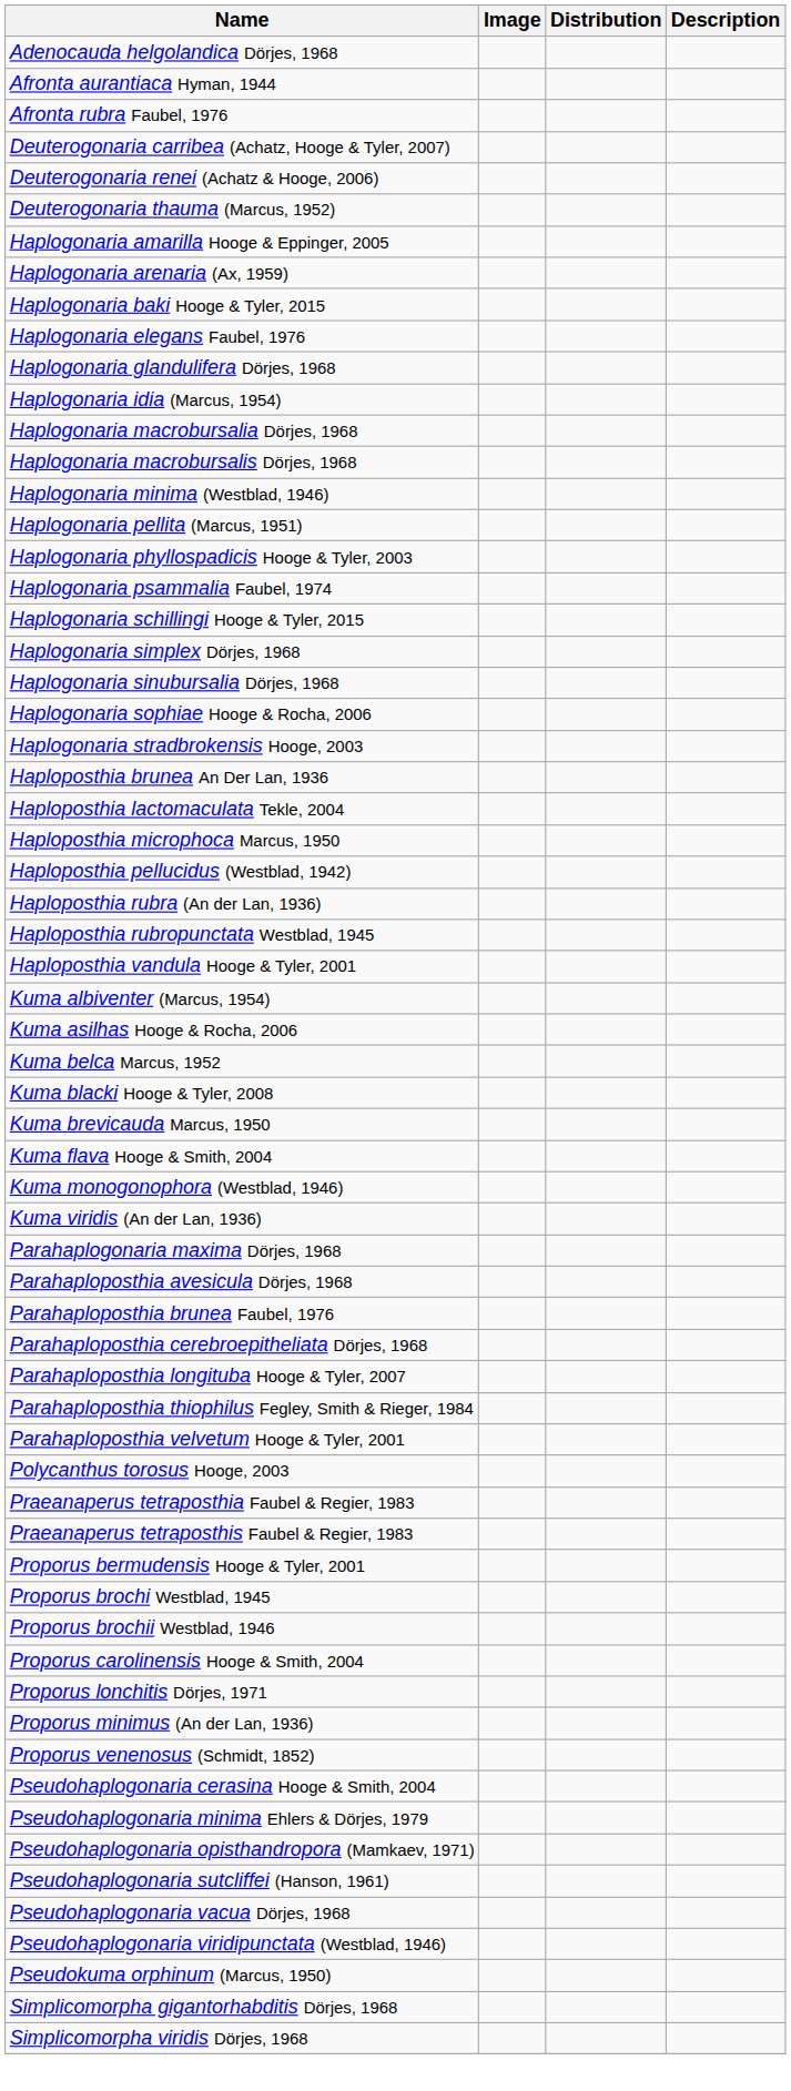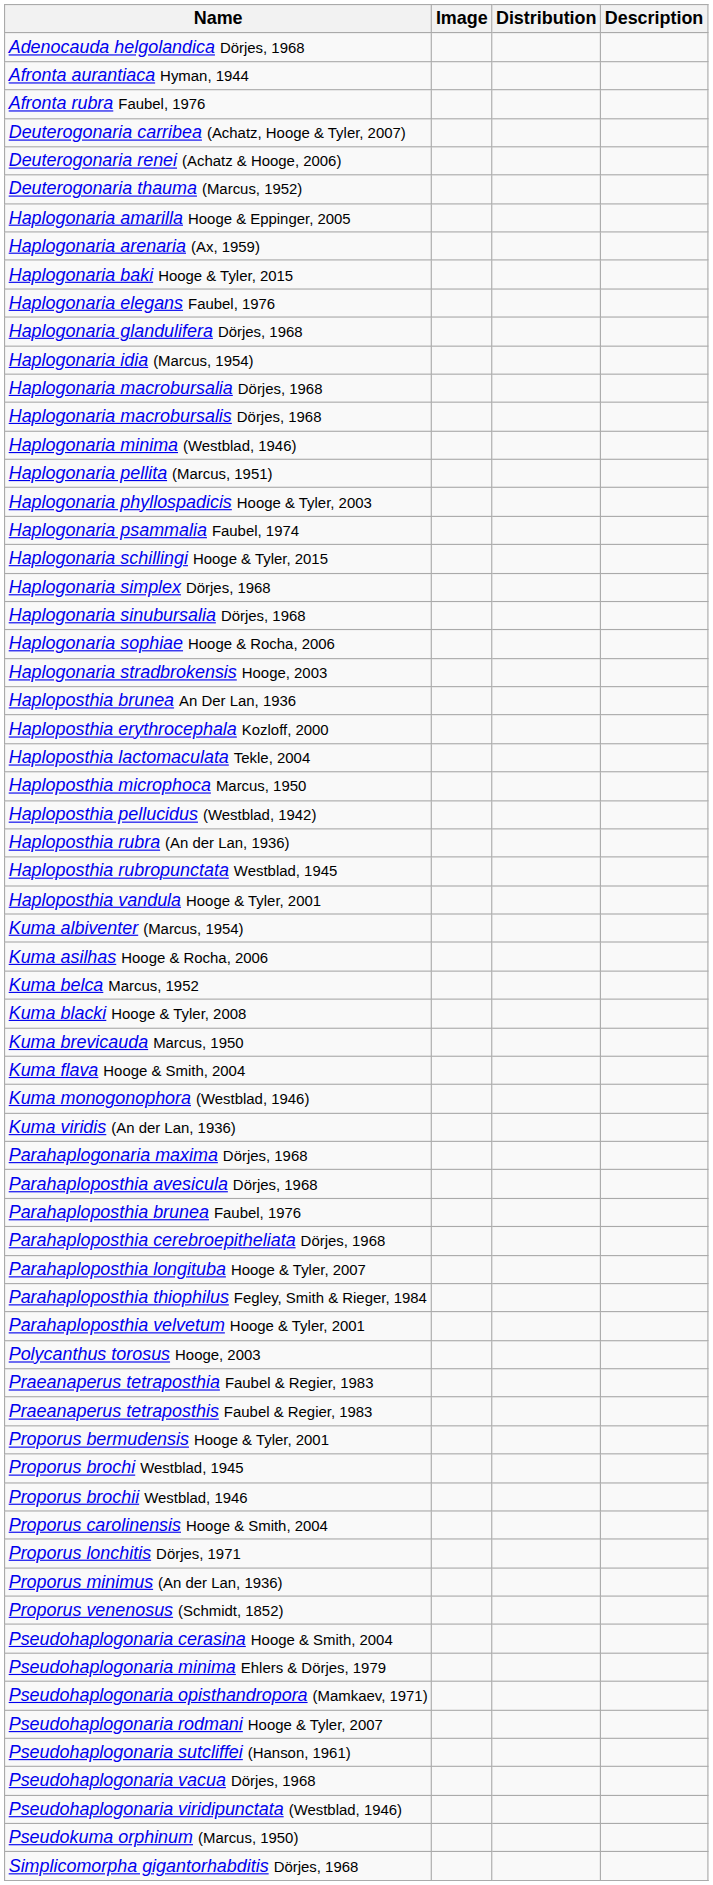 <table class="wikitable sortable" style="text-align:left;">
 <tr>
 <th scope="col">Name</th>
 <th scope="col">Image</th>
 <th scope="col">Distribution</th>
 <th scope="col">Description</th>
 </tr>
 <tr>
 <td scope="row" align="left"><em><a href='#'>Adenocauda helgolandica</a></em> <small>Dörjes, 1968</small></td>
 <td></td>
 <td></td>
 <td></td>
 </tr>
 <tr>
 <td scope="row" align="left"><em><a href='#'>Afronta aurantiaca</a></em> <small>Hyman, 1944</small></td>
 <td></td>
 <td></td>
 <td></td>
 </tr>
 <tr>
 <td scope="row" align="left"><em><a href='#'>Afronta rubra</a></em> <small>Faubel, 1976</small></td>
 <td></td>
 <td></td>
 <td></td>
 </tr>
 <tr>
 <td scope="row" align="left"><em><a href='#'>Deuterogonaria carribea</a></em> <small>(Achatz, Hooge & Tyler, 2007)</small></td>
 <td></td>
 <td></td>
 <td></td>
 </tr>
 <tr>
 <td scope="row" align="left"><em><a href='#'>Deuterogonaria renei</a></em> <small>(Achatz & Hooge, 2006)</small></td>
 <td></td>
 <td></td>
 <td></td>
 </tr>
 <tr>
 <td scope="row" align="left"><em><a href='#'>Deuterogonaria thauma</a></em> <small>(Marcus, 1952)</small></td>
 <td></td>
 <td></td>
 <td></td>
 </tr>
 <tr>
 <td scope="row" align="left"><em><a href='#'>Haplogonaria amarilla</a></em> <small>Hooge & Eppinger, 2005</small></td>
 <td></td>
 <td></td>
 <td></td>
 </tr>
 <tr>
 <td scope="row" align="left"><em><a href='#'>Haplogonaria arenaria</a></em> <small>(Ax, 1959)</small></td>
 <td></td>
 <td></td>
 <td></td>
 </tr>
 <tr>
 <td scope="row" align="left"><em><a href='#'>Haplogonaria baki</a></em> <small>Hooge & Tyler, 2015</small></td>
 <td></td>
 <td></td>
 <td></td>
 </tr>
 <tr>
 <td scope="row" align="left"><em><a href='#'>Haplogonaria elegans</a></em> <small>Faubel, 1976</small></td>
 <td></td>
 <td></td>
 <td></td>
 </tr>
 <tr>
 <td scope="row" align="left"><em><a href='#'>Haplogonaria glandulifera</a></em> <small>Dörjes, 1968</small></td>
 <td></td>
 <td></td>
 <td></td>
 </tr>
 <tr>
 <td scope="row" align="left"><em><a href='#'>Haplogonaria idia</a></em> <small>(Marcus, 1954)</small></td>
 <td></td>
 <td></td>
 <td></td>
 </tr>
 <tr>
 <td scope="row" align="left"><em><a href='#'>Haplogonaria macrobursalia</a></em> <small>Dörjes, 1968</small></td>
 <td></td>
 <td></td>
 <td></td>
 </tr>
 <tr>
 <td scope="row" align="left"><em><a href='#'>Haplogonaria macrobursalis</a></em> <small>Dörjes, 1968</small></td>
 <td></td>
 <td></td>
 <td></td>
 </tr>
 <tr>
 <td scope="row" align="left"><em><a href='#'>Haplogonaria minima</a></em> <small>(Westblad, 1946)</small></td>
 <td></td>
 <td></td>
 <td></td>
 </tr>
 <tr>
 <td scope="row" align="left"><em><a href='#'>Haplogonaria pellita</a></em> <small>(Marcus, 1951)</small></td>
 <td></td>
 <td></td>
 <td></td>
 </tr>
 <tr>
 <td scope="row" align="left"><em><a href='#'>Haplogonaria phyllospadicis</a></em> <small>Hooge & Tyler, 2003</small></td>
 <td></td>
 <td></td>
 <td></td>
 </tr>
 <tr>
 <td scope="row" align="left"><em><a href='#'>Haplogonaria psammalia</a></em> <small>Faubel, 1974</small></td>
 <td></td>
 <td></td>
 <td></td>
 </tr>
 <tr>
 <td scope="row" align="left"><em><a href='#'>Haplogonaria schillingi</a></em> <small>Hooge & Tyler, 2015</small></td>
 <td></td>
 <td></td>
 <td></td>
 </tr>
 <tr>
 <td scope="row" align="left"><em><a href='#'>Haplogonaria simplex</a></em> <small>Dörjes, 1968</small></td>
 <td></td>
 <td></td>
 <td></td>
 </tr>
 <tr>
 <td scope="row" align="left"><em><a href='#'>Haplogonaria sinubursalia</a></em> <small>Dörjes, 1968</small></td>
 <td></td>
 <td></td>
 <td></td>
 </tr>
 <tr>
 <td scope="row" align="left"><em><a href='#'>Haplogonaria sophiae</a></em> <small>Hooge & Rocha, 2006</small></td>
 <td></td>
 <td></td>
 <td></td>
 </tr>
 <tr>
 <td scope="row" align="left"><em><a href='#'>Haplogonaria stradbrokensis</a></em> <small>Hooge, 2003</small></td>
 <td></td>
 <td></td>
 <td></td>
 </tr>
 <tr>
 <td scope="row" align="left"><em><a href='#'>Haploposthia brunea</a></em> <small>An Der Lan, 1936</small></td>
+<td></td>
+<td></td>
+<td></td>
+</tr>
+<tr>
+<td scope="row" align="left"><em><a href='#'>Haploposthia erythrocephala</a></em> <small>Kozloff, 2000</small></td>
 <td></td>
 <td></td>
 <td></td>
 </tr>
 <tr>
 <td scope="row" align="left"><em><a href='#'>Haploposthia lactomaculata</a></em> <small>Tekle, 2004</small></td>
 <td></td>
 <td></td>
 <td></td>
 </tr>
 <tr>
 <td scope="row" align="left"><em><a href='#'>Haploposthia microphoca</a></em> <small>Marcus, 1950</small></td>
 <td></td>
 <td></td>
 <td></td>
 </tr>
 <tr>
 <td scope="row" align="left"><em><a href='#'>Haploposthia pellucidus</a></em> <small>(Westblad, 1942)</small></td>
 <td></td>
 <td></td>
 <td></td>
 </tr>
 <tr>
 <td scope="row" align="left"><em><a href='#'>Haploposthia rubra</a></em> <small>(An der Lan, 1936)</small></td>
 <td></td>
 <td></td>
 <td></td>
 </tr>
 <tr>
 <td scope="row" align="left"><em><a href='#'>Haploposthia rubropunctata</a></em> <small>Westblad, 1945</small></td>
 <td></td>
 <td></td>
 <td></td>
 </tr>
 <tr>
 <td scope="row" align="left"><em><a href='#'>Haploposthia vandula</a></em> <small>Hooge & Tyler, 2001</small></td>
 <td></td>
 <td></td>
 <td></td>
 </tr>
 <tr>
 <td scope="row" align="left"><em><a href='#'>Kuma albiventer</a></em> <small>(Marcus, 1954)</small></td>
 <td></td>
 <td></td>
 <td></td>
 </tr>
 <tr>
 <td scope="row" align="left"><em><a href='#'>Kuma asilhas</a></em> <small>Hooge & Rocha, 2006</small></td>
 <td></td>
 <td></td>
 <td></td>
 </tr>
 <tr>
 <td scope="row" align="left"><em><a href='#'>Kuma belca</a></em> <small>Marcus, 1952</small></td>
 <td></td>
 <td></td>
 <td></td>
 </tr>
 <tr>
 <td scope="row" align="left"><em><a href='#'>Kuma blacki</a></em> <small>Hooge & Tyler, 2008</small></td>
 <td></td>
 <td></td>
 <td></td>
 </tr>
 <tr>
 <td scope="row" align="left"><em><a href='#'>Kuma brevicauda</a></em> <small>Marcus, 1950</small></td>
 <td></td>
 <td></td>
 <td></td>
 </tr>
 <tr>
 <td scope="row" align="left"><em><a href='#'>Kuma flava</a></em> <small>Hooge & Smith, 2004</small></td>
 <td></td>
 <td></td>
 <td></td>
 </tr>
 <tr>
 <td scope="row" align="left"><em><a href='#'>Kuma monogonophora</a></em> <small>(Westblad, 1946)</small></td>
 <td></td>
 <td></td>
 <td></td>
 </tr>
 <tr>
 <td scope="row" align="left"><em><a href='#'>Kuma viridis</a></em> <small>(An der Lan, 1936)</small></td>
 <td></td>
 <td></td>
 <td></td>
 </tr>
 <tr>
 <td scope="row" align="left"><em><a href='#'>Parahaplogonaria maxima</a></em> <small>Dörjes, 1968</small></td>
 <td></td>
 <td></td>
 <td></td>
 </tr>
 <tr>
 <td scope="row" align="left"><em><a href='#'>Parahaploposthia avesicula</a></em> <small>Dörjes, 1968</small></td>
 <td></td>
 <td></td>
 <td></td>
 </tr>
 <tr>
 <td scope="row" align="left"><em><a href='#'>Parahaploposthia brunea</a></em> <small>Faubel, 1976</small></td>
 <td></td>
 <td></td>
 <td></td>
 </tr>
 <tr>
 <td scope="row" align="left"><em><a href='#'>Parahaploposthia cerebroepitheliata</a></em> <small>Dörjes, 1968</small></td>
 <td></td>
 <td></td>
 <td></td>
 </tr>
 <tr>
 <td scope="row" align="left"><em><a href='#'>Parahaploposthia longituba</a></em> <small>Hooge & Tyler, 2007</small></td>
 <td></td>
 <td></td>
 <td></td>
 </tr>
 <tr>
 <td scope="row" align="left"><em><a href='#'>Parahaploposthia thiophilus</a></em> <small>Fegley, Smith & Rieger, 1984</small></td>
 <td></td>
 <td></td>
 <td></td>
 </tr>
 <tr>
 <td scope="row" align="left"><em><a href='#'>Parahaploposthia velvetum</a></em> <small>Hooge & Tyler, 2001</small></td>
 <td></td>
 <td></td>
 <td></td>
 </tr>
 <tr>
 <td scope="row" align="left"><em><a href='#'>Polycanthus torosus</a></em> <small>Hooge, 2003</small></td>
 <td></td>
 <td></td>
 <td></td>
 </tr>
 <tr>
 <td scope="row" align="left"><em><a href='#'>Praeanaperus tetraposthia</a></em> <small>Faubel & Regier, 1983</small></td>
 <td></td>
 <td></td>
 <td></td>
 </tr>
 <tr>
 <td scope="row" align="left"><em><a href='#'>Praeanaperus tetraposthis</a></em> <small>Faubel & Regier, 1983</small></td>
 <td></td>
 <td></td>
 <td></td>
 </tr>
 <tr>
 <td scope="row" align="left"><em><a href='#'>Proporus bermudensis</a></em> <small>Hooge & Tyler, 2001</small></td>
 <td></td>
 <td></td>
 <td></td>
 </tr>
 <tr>
 <td scope="row" align="left"><em><a href='#'>Proporus brochi</a></em> <small>Westblad, 1945</small></td>
 <td></td>
 <td></td>
 <td></td>
 </tr>
 <tr>
 <td scope="row" align="left"><em><a href='#'>Proporus brochii</a></em> <small>Westblad, 1946</small></td>
 <td></td>
 <td></td>
 <td></td>
 </tr>
 <tr>
 <td scope="row" align="left"><em><a href='#'>Proporus carolinensis</a></em> <small>Hooge & Smith, 2004</small></td>
 <td></td>
 <td></td>
 <td></td>
 </tr>
 <tr>
 <td scope="row" align="left"><em><a href='#'>Proporus lonchitis</a></em> <small>Dörjes, 1971</small></td>
 <td></td>
 <td></td>
 <td></td>
 </tr>
 <tr>
 <td scope="row" align="left"><em><a href='#'>Proporus minimus</a></em> <small>(An der Lan, 1936)</small></td>
 <td></td>
 <td></td>
 <td></td>
 </tr>
 <tr>
 <td scope="row" align="left"><em><a href='#'>Proporus venenosus</a></em> <small>(Schmidt, 1852)</small></td>
 <td></td>
 <td></td>
 <td></td>
 </tr>
 <tr>
 <td scope="row" align="left"><em><a href='#'>Pseudohaplogonaria cerasina</a></em> <small>Hooge & Smith, 2004</small></td>
 <td></td>
 <td></td>
 <td></td>
 </tr>
 <tr>
 <td scope="row" align="left"><em><a href='#'>Pseudohaplogonaria minima</a></em> <small>Ehlers & Dörjes, 1979</small></td>
 <td></td>
 <td></td>
 <td></td>
 </tr>
 <tr>
 <td scope="row" align="left"><em><a href='#'>Pseudohaplogonaria opisthandropora</a></em> <small>(Mamkaev, 1971)</small></td>
 <td></td>
 <td></td>
 <td></td>
 </tr>
 <tr>
+<td scope="row" align="left"><em><a href='#'>Pseudohaplogonaria rodmani</a></em> <small>Hooge & Tyler, 2007</small></td>
+<td></td>
+<td></td>
+<td></td>
+</tr>
+<tr>
 <td scope="row" align="left"><em><a href='#'>Pseudohaplogonaria sutcliffei</a></em> <small>(Hanson, 1961)</small></td>
 <td></td>
 <td></td>
 <td></td>
 </tr>
 <tr>
 <td scope="row" align="left"><em><a href='#'>Pseudohaplogonaria vacua</a></em> <small>Dörjes, 1968</small></td>
 <td></td>
 <td></td>
 <td></td>
 </tr>
 <tr>
 <td scope="row" align="left"><em><a href='#'>Pseudohaplogonaria viridipunctata</a></em> <small>(Westblad, 1946)</small></td>
 <td></td>
 <td></td>
 <td></td>
 </tr>
 <tr>
 <td scope="row" align="left"><em><a href='#'>Pseudokuma orphinum</a></em> <small>(Marcus, 1950)</small></td>
 <td></td>
 <td></td>
 <td></td>
 </tr>
 <tr>
 <td scope="row" align="left"><em><a href='#'>Simplicomorpha gigantorhabditis</a></em> <small>Dörjes, 1968</small></td>
 <td></td>
 <td></td>
 <td></td>
 </tr>
 <tr>
-<td scope="row" align="left"><em><a href='#'>Simplicomorpha viridis</a></em> <small>Dörjes, 1968</small></td>
-<td></td>
-<td></td>
-<td></td>
-</tr>
-<tr>
 </tr>
 </table>
